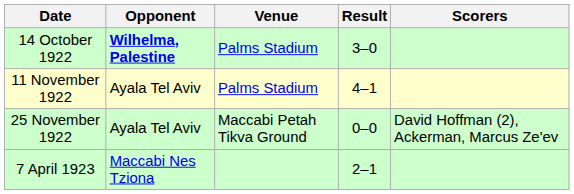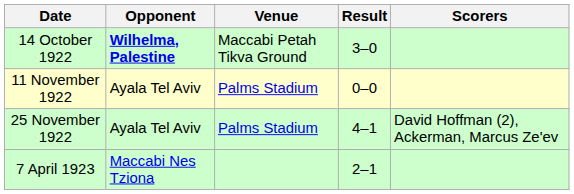 <table class="wikitable">
 <tr>
 <th>Date</th>
 <th>Opponent</th>
 <th>Venue</th>
 <th>Result</th>
 <th>Scorers</th>
 </tr>
 <tr bgcolor= ccffcc>
 <td align=center>14 October 1922</td>
 <td><strong><a href='#'>Wilhelma, Palestine</a></strong></td>
-<td><a href='#'>Palms Stadium</a></td>
+<td>Maccabi Petah Tikva Ground</td>
 <td align=center>3–0</td>
 <td></td>
 </tr>
 <tr bgcolor=ffffcc>
 <td align=center>11 November 1922</td>
 <td>Ayala Tel Aviv</td>
 <td><a href='#'>Palms Stadium</a></td>
-<td align=center>4–1</td>
+<td align=center>0–0</td>
 <td></td>
 </tr>
 <tr bgcolor=ccffcc>
 <td align=center>25 November 1922</td>
 <td>Ayala Tel Aviv</td>
-<td>Maccabi Petah Tikva Ground</td>
-<td align=center>0–0</td>
+<td><a href='#'>Palms Stadium</a></td>
+<td align=center>4–1</td>
 <td>David Hoffman (2), Ackerman, Marcus Ze'ev</td>
 </tr>
 <tr bgcolor=ccffcc>
 <td align=center>7 April 1923</td>
 <td><a href='#'>Maccabi Nes Tziona</a></td>
 <td></td>
 <td align=center>2–1</td>
 <td></td>
 </tr>
 </table>
